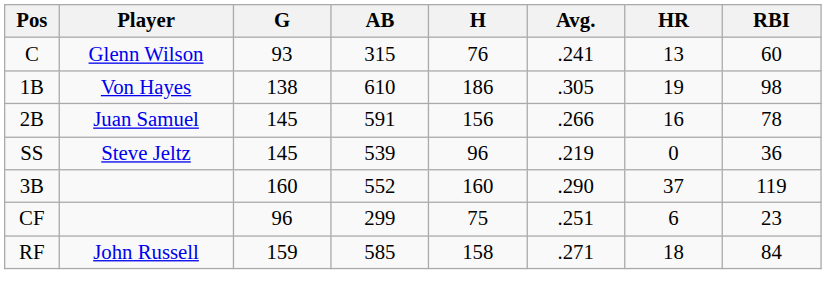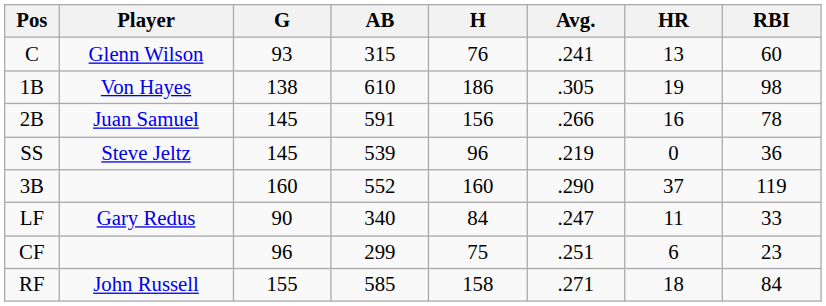 <table class="wikitable sortable">
 <tr>
 <th bgcolor="#DDDDFF" width="5%">Pos</th>
 <th bgcolor="#DDDDFF" width="16%">Player</th>
 <th bgcolor="#DDDDFF" width="9%">G</th>
 <th bgcolor="#DDDDFF" width="9%">AB</th>
 <th bgcolor="#DDDDFF" width="9%">H</th>
 <th bgcolor="#DDDDFF" width="9%">Avg.</th>
 <th bgcolor="#DDDDFF" width="9%">HR</th>
 <th bgcolor="#DDDDFF" width="9%">RBI</th>
 </tr>
 <tr align="center">
 <td>C</td>
 <td><a href='#'>Glenn Wilson</a></td>
 <td>93</td>
 <td>315</td>
 <td>76</td>
 <td>.241</td>
 <td>13</td>
 <td>60</td>
 </tr>
 <tr align="center">
 <td>1B</td>
 <td><a href='#'>Von Hayes</a></td>
 <td>138</td>
 <td>610</td>
 <td>186</td>
 <td>.305</td>
 <td>19</td>
 <td>98</td>
 </tr>
 <tr align="center">
 <td>2B</td>
 <td><a href='#'>Juan Samuel</a></td>
 <td>145</td>
 <td>591</td>
 <td>156</td>
 <td>.266</td>
 <td>16</td>
 <td>78</td>
 </tr>
 <tr align="center">
 <td>SS</td>
 <td><a href='#'>Steve Jeltz</a></td>
 <td>145</td>
 <td>539</td>
 <td>96</td>
 <td>.219</td>
 <td>0</td>
 <td>36</td>
 </tr>
 <tr align="center">
 <td>3B</td>
 <td></td>
 <td>160</td>
 <td>552</td>
 <td>160</td>
 <td>.290</td>
 <td>37</td>
 <td>119</td>
 </tr>
 <tr align="center">
+<td>LF</td>
+<td><a href='#'>Gary Redus</a></td>
+<td>90</td>
+<td>340</td>
+<td>84</td>
+<td>.247</td>
+<td>11</td>
+<td>33</td>
+</tr>
+<tr align="center">
 <td>CF</td>
 <td></td>
 <td>96</td>
 <td>299</td>
 <td>75</td>
 <td>.251</td>
 <td>6</td>
 <td>23</td>
 </tr>
 <tr align="center">
 <td>RF</td>
 <td><a href='#'>John Russell</a></td>
-<td>159</td>
+<td>155</td>
 <td>585</td>
 <td>158</td>
 <td>.271</td>
 <td>18</td>
 <td>84</td>
 </tr>
 </table>
